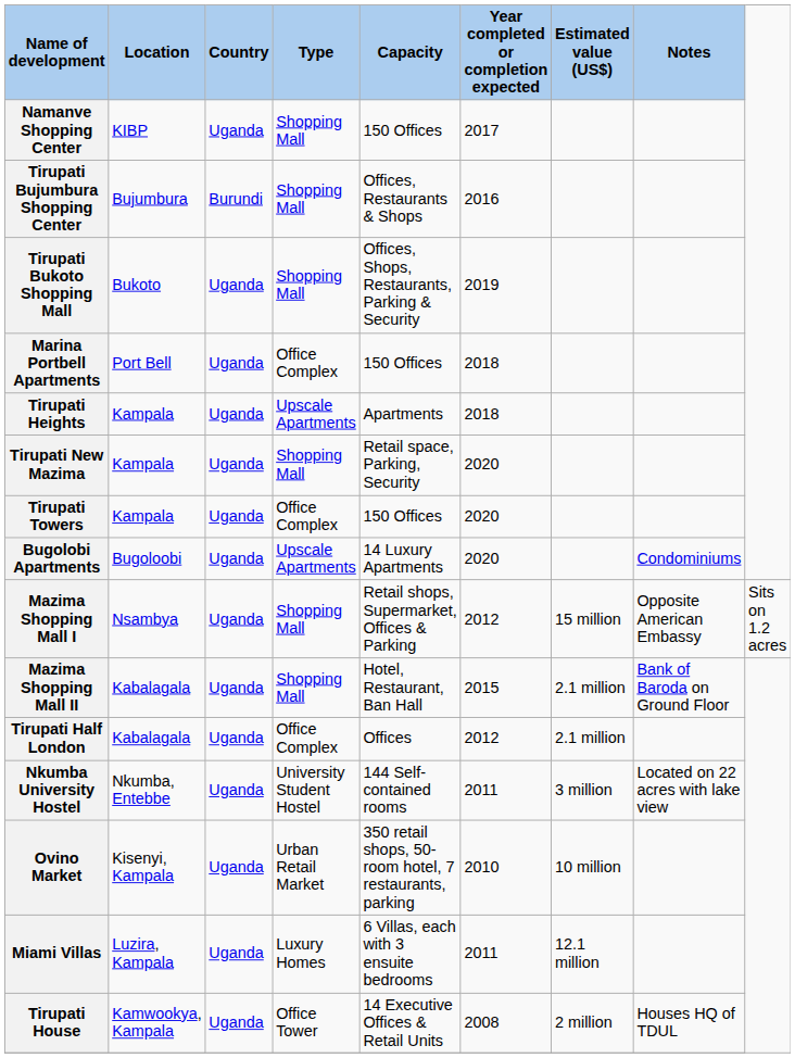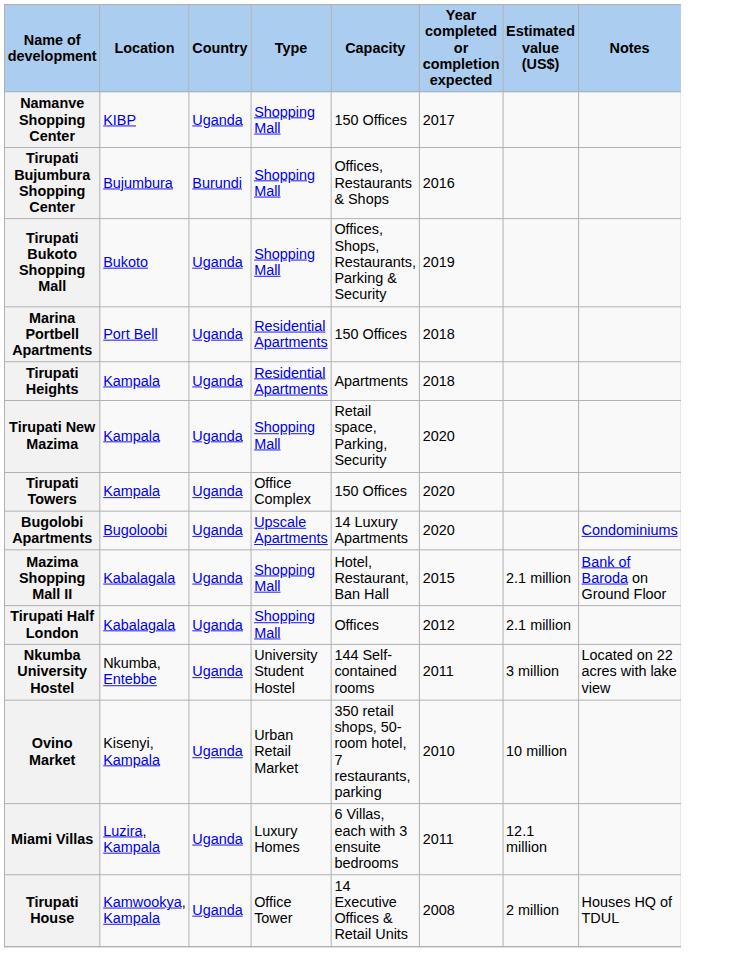 <table class="wikitable sortable">
 <tr>
 <th style="background-color:#ABCDEF;">Name of development</th>
 <th style="background-color:#ABCDEF;">Location</th>
 <th style="background-color:#ABCDEF;">Country</th>
 <th style="background-color:#ABCDEF;">Type</th>
 <th style="background-color:#ABCDEF;">Capacity</th>
 <th style="background-color:#ABCDEF;">Year completed or completion expected</th>
 <th style="background-color:#ABCDEF;">Estimated value (US$)</th>
 <th style="background-color:#ABCDEF;">Notes</th>
 </tr>
 <tr>
 <th>Namanve Shopping Center</th>
 <td><a href='#'>KIBP</a></td>
 <td><a href='#'>Uganda</a></td>
 <td><a href='#'>Shopping Mall</a></td>
 <td>150 Offices</td>
 <td>2017</td>
 <td></td>
 <td></td>
 </tr>
 <tr>
 <th>Tirupati Bujumbura Shopping Center</th>
 <td><a href='#'>Bujumbura</a></td>
 <td><a href='#'>Burundi</a></td>
 <td><a href='#'>Shopping Mall</a></td>
 <td>Offices, Restaurants & Shops</td>
 <td>2016</td>
 <td></td>
 <td></td>
 </tr>
 <tr>
 <th>Tirupati Bukoto Shopping Mall</th>
 <td><a href='#'>Bukoto</a></td>
 <td><a href='#'>Uganda</a></td>
 <td><a href='#'>Shopping Mall</a></td>
 <td>Offices, Shops, Restaurants, Parking & Security</td>
 <td>2019</td>
 <td></td>
 <td></td>
 </tr>
 <tr>
 <th>Marina Portbell Apartments</th>
 <td><a href='#'>Port Bell</a></td>
 <td><a href='#'>Uganda</a></td>
-<td>Office Complex</td>
+<td><a href='#'>Residential Apartments</a></td>
 <td>150 Offices</td>
 <td>2018</td>
 <td></td>
 <td></td>
 </tr>
 <tr>
 <th>Tirupati Heights</th>
 <td><a href='#'>Kampala</a></td>
 <td><a href='#'>Uganda</a></td>
-<td><a href='#'>Upscale Apartments</a></td>
+<td><a href='#'>Residential Apartments</a></td>
 <td>Apartments</td>
 <td>2018</td>
 <td></td>
 <td></td>
 </tr>
 <tr>
 <th>Tirupati New Mazima</th>
 <td><a href='#'>Kampala</a></td>
 <td><a href='#'>Uganda</a></td>
 <td><a href='#'>Shopping Mall</a></td>
 <td>Retail space, Parking, Security</td>
 <td>2020</td>
 <td></td>
 <td></td>
 </tr>
 <tr>
 <th>Tirupati Towers</th>
 <td><a href='#'>Kampala</a></td>
 <td><a href='#'>Uganda</a></td>
 <td>Office Complex</td>
 <td>150 Offices</td>
 <td>2020</td>
 <td></td>
 <td></td>
 </tr>
 <tr>
 <th>Bugolobi Apartments</th>
 <td><a href='#'>Bugoloobi</a></td>
 <td><a href='#'>Uganda</a></td>
 <td><a href='#'>Upscale Apartments</a></td>
 <td>14 Luxury Apartments</td>
 <td>2020</td>
 <td></td>
 <td><a href='#'>Condominiums</a></td>
 </tr>
 <tr>
-<th>Mazima Shopping Mall I</th>
-<td><a href='#'>Nsambya</a></td>
-<td><a href='#'>Uganda</a></td>
-<td><a href='#'>Shopping Mall</a></td>
-<td>Retail shops, Supermarket, Offices & Parking</td>
-<td>2012</td>
-<td>15 million</td>
-<td>Opposite American Embassy</td>
-<td>Sits on 1.2 acres</td>
-</tr>
-<tr>
 <th>Mazima Shopping Mall II</th>
 <td><a href='#'>Kabalagala</a></td>
 <td><a href='#'>Uganda</a></td>
 <td><a href='#'>Shopping Mall</a></td>
 <td>Hotel, Restaurant, Ban Hall</td>
 <td>2015</td>
 <td>2.1 million</td>
 <td><a href='#'>Bank of Baroda</a> on Ground Floor</td>
 </tr>
 <tr>
 <th>Tirupati Half London</th>
 <td><a href='#'>Kabalagala</a></td>
 <td><a href='#'>Uganda</a></td>
-<td>Office Complex</td>
+<td><a href='#'>Shopping Mall</a></td>
 <td>Offices</td>
 <td>2012</td>
 <td>2.1 million</td>
 <td></td>
 </tr>
 <tr>
 <th>Nkumba University Hostel</th>
 <td>Nkumba, <a href='#'>Entebbe</a></td>
 <td><a href='#'>Uganda</a></td>
 <td>University Student Hostel</td>
 <td>144 Self-contained rooms</td>
 <td>2011</td>
 <td>3 million</td>
 <td>Located on 22 acres with lake view</td>
 </tr>
 <tr>
 <th>Ovino Market</th>
 <td>Kisenyi, <a href='#'>Kampala</a></td>
 <td><a href='#'>Uganda</a></td>
 <td>Urban Retail Market</td>
 <td>350 retail shops, 50-room hotel, 7 restaurants, parking</td>
 <td>2010</td>
 <td>10 million</td>
 <td></td>
 </tr>
 <tr>
 <th>Miami Villas</th>
 <td><a href='#'>Luzira</a>, <a href='#'>Kampala</a></td>
 <td><a href='#'>Uganda</a></td>
 <td>Luxury Homes</td>
 <td>6 Villas, each with 3 ensuite bedrooms</td>
 <td>2011</td>
 <td>12.1 million</td>
 <td></td>
 </tr>
 <tr>
 <th>Tirupati House</th>
 <td><a href='#'>Kamwookya</a>, <a href='#'>Kampala</a></td>
 <td><a href='#'>Uganda</a></td>
 <td>Office Tower</td>
 <td>14 Executive Offices & Retail Units</td>
 <td>2008</td>
 <td>2 million</td>
 <td>Houses HQ of TDUL</td>
 </tr>
 <tr>
 </tr>
 </table>
